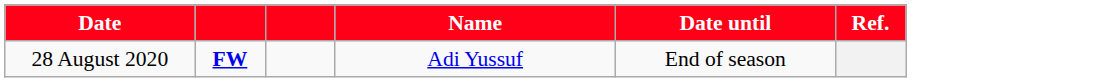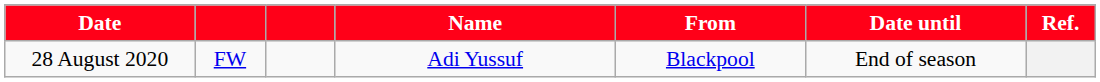 <table class="wikitable plainrowheaders sortable" style="text-align:center; font-size:90%">
 <tr>
 <th style="background:#ff0018; color:#fff; width:120px;">Date</th>
 <th style="background:#ff0018; color:#fff; width:40px;"></th>
 <th style="background:#ff0018; color:#fff; width:40px;"></th>
 <th style="background:#ff0018; color:#fff; width:180px;">Name</th>
+<th style="background:#ff0018; color:#fff; width:120px;">From</th>
 <th style="background:#ff0018; color:#fff; width:140px;">Date until</th>
 <th style="background:#ff0018; color:#fff; width:40px;">Ref.</th>
 </tr>
 <tr>
 <td>28 August 2020</td>
-<td><strong><a href='#'>FW</a></strong></td>
+<td><a href='#'>FW</a></td>
 <td></td>
 <td><a href='#'>Adi Yussuf</a></td>
+<td> <a href='#'>Blackpool</a></td>
 <td>End of season</td>
 <th></th>
 </tr>
 </table>
